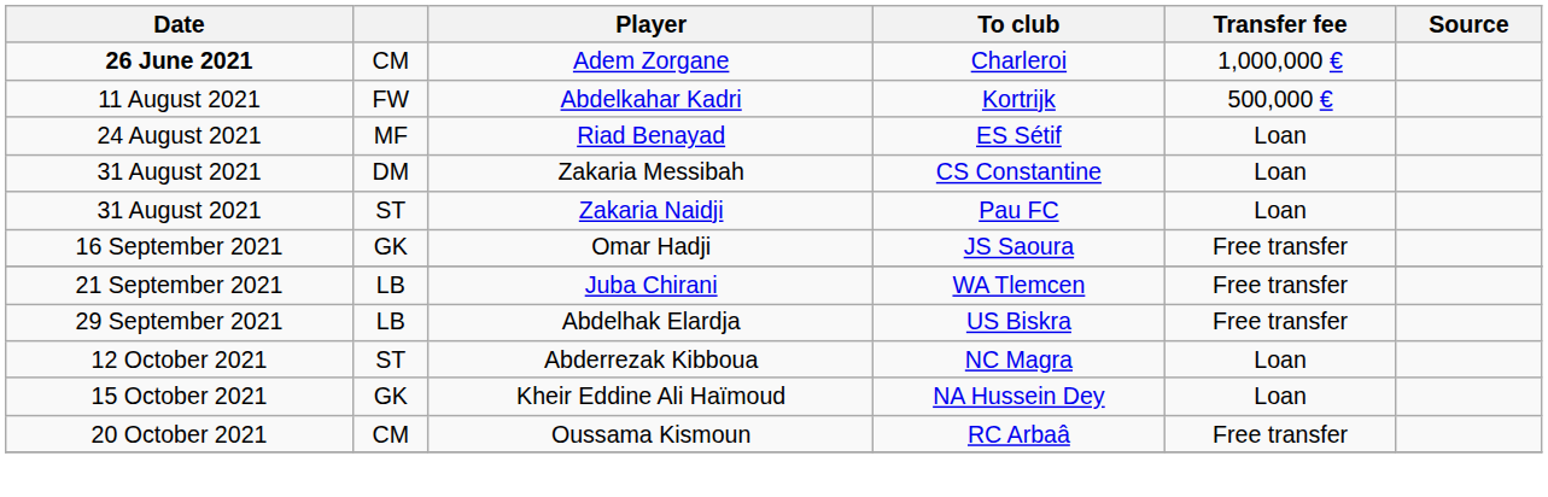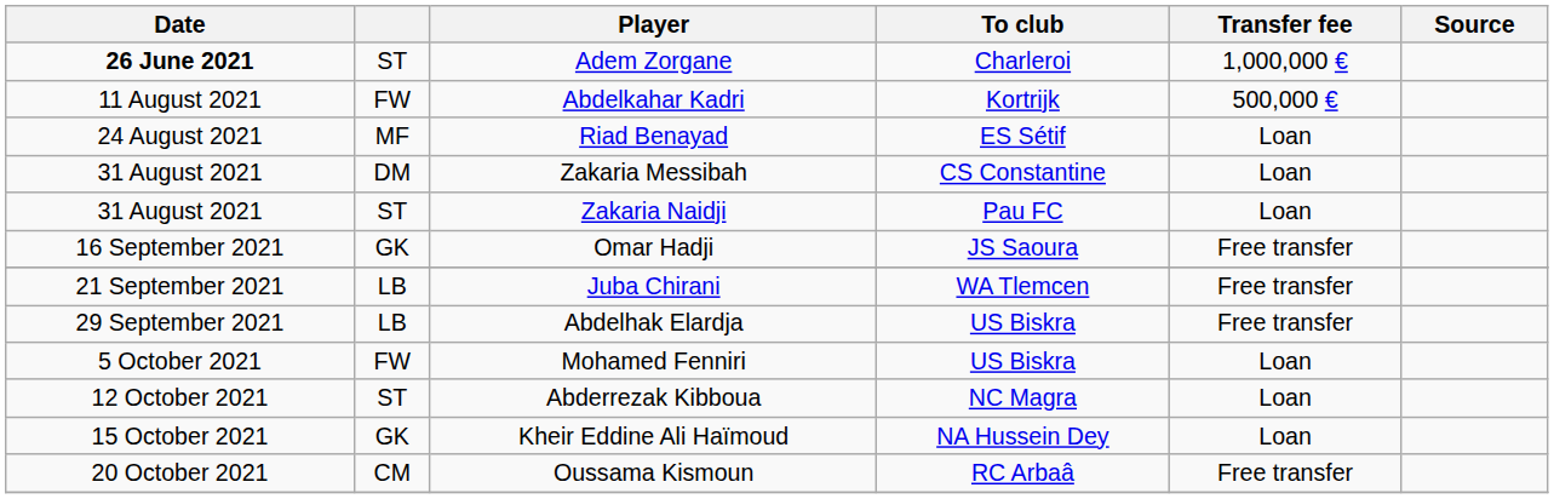 <table class="wikitable sortable" style="width:70%; text-align:center; font-size:85%; text-align:centre;">
 <tr>
 <th>Date</th>
 <th></th>
 <th>Player</th>
 <th>To club</th>
 <th>Transfer fee</th>
 <th>Source</th>
 </tr>
 <tr>
 <td><strong>26 June 2021</strong></td>
-<td>CM</td>
+<td>ST</td>
 <td> <a href='#'>Adem Zorgane</a></td>
 <td> <a href='#'>Charleroi</a></td>
 <td>1,000,000 <a href='#'>€</a></td>
 <td></td>
 </tr>
 <tr>
 <td>11 August 2021</td>
 <td>FW</td>
 <td> <a href='#'>Abdelkahar Kadri</a></td>
 <td> <a href='#'>Kortrijk</a></td>
 <td>500,000 <a href='#'>€</a></td>
 <td></td>
 </tr>
 <tr>
 <td>24 August 2021</td>
 <td>MF</td>
 <td> <a href='#'>Riad Benayad</a></td>
 <td><a href='#'>ES Sétif</a></td>
 <td>Loan</td>
 <td></td>
 </tr>
 <tr>
 <td>31 August 2021</td>
 <td>DM</td>
 <td> Zakaria Messibah</td>
 <td><a href='#'>CS Constantine</a></td>
 <td>Loan</td>
 <td></td>
 </tr>
 <tr>
 <td>31 August 2021</td>
 <td>ST</td>
 <td> <a href='#'>Zakaria Naidji</a></td>
 <td> <a href='#'>Pau FC</a></td>
 <td>Loan</td>
 <td></td>
 </tr>
 <tr>
 <td>16 September 2021</td>
 <td>GK</td>
 <td> Omar Hadji</td>
 <td><a href='#'>JS Saoura</a></td>
 <td>Free transfer</td>
 <td></td>
 </tr>
 <tr>
 </tr>
 <tr>
 <td>21 September 2021</td>
 <td>LB</td>
 <td> <a href='#'>Juba Chirani</a></td>
 <td><a href='#'>WA Tlemcen</a></td>
 <td>Free transfer</td>
 <td></td>
 </tr>
 <tr>
 <td>29 September 2021</td>
 <td>LB</td>
 <td> Abdelhak Elardja</td>
 <td><a href='#'>US Biskra</a></td>
 <td>Free transfer</td>
 <td></td>
 </tr>
 <tr>
+<td>5 October 2021</td>
+<td>FW</td>
+<td> Mohamed Fenniri</td>
+<td><a href='#'>US Biskra</a></td>
+<td>Loan</td>
+<td></td>
+</tr>
+<tr>
 <td>12 October 2021</td>
 <td>ST</td>
 <td> Abderrezak Kibboua</td>
 <td><a href='#'>NC Magra</a></td>
 <td>Loan</td>
 <td></td>
 </tr>
 <tr>
 <td>15 October 2021</td>
 <td>GK</td>
 <td> Kheir Eddine Ali Haïmoud</td>
 <td><a href='#'>NA Hussein Dey</a></td>
 <td>Loan</td>
 <td></td>
 </tr>
 <tr>
 <td>20 October 2021</td>
 <td>CM</td>
 <td> Oussama Kismoun</td>
 <td><a href='#'>RC Arbaâ</a></td>
 <td>Free transfer</td>
 <td></td>
 </tr>
 <tr>
 </tr>
 </table>
